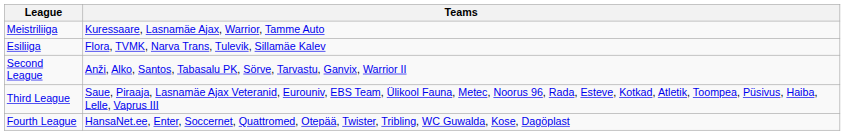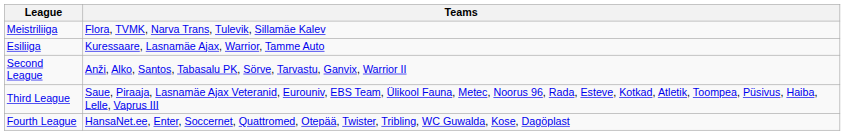 <table class="wikitable" border="1">
 <tr>
 <th>League</th>
 <th>Teams</th>
 </tr>
 <tr>
 <td><a href='#'>Meistriliiga</a></td>
-<td><a href='#'>Kuressaare</a>, <a href='#'>Lasnamäe Ajax</a>, <a href='#'>Warrior</a>, <a href='#'>Tamme Auto</a></td>
+<td><a href='#'>Flora</a>, <a href='#'>TVMK</a>, <a href='#'>Narva Trans</a>, <a href='#'>Tulevik</a>, <a href='#'>Sillamäe Kalev</a></td>
 </tr>
 <tr>
 <td><a href='#'>Esiliiga</a></td>
-<td><a href='#'>Flora</a>, <a href='#'>TVMK</a>, <a href='#'>Narva Trans</a>, <a href='#'>Tulevik</a>, <a href='#'>Sillamäe Kalev</a></td>
+<td><a href='#'>Kuressaare</a>, <a href='#'>Lasnamäe Ajax</a>, <a href='#'>Warrior</a>, <a href='#'>Tamme Auto</a></td>
 </tr>
 <tr>
 <td><a href='#'>Second League</a></td>
 <td><a href='#'>Anži</a>, <a href='#'>Alko</a>, <a href='#'>Santos</a>, <a href='#'>Tabasalu PK</a>, <a href='#'>Sörve</a>, <a href='#'>Tarvastu</a>, <a href='#'>Ganvix</a>, <a href='#'>Warrior II</a></td>
 </tr>
 <tr>
 <td><a href='#'>Third League</a></td>
 <td><a href='#'>Saue</a>, <a href='#'>Piraaja</a>, <a href='#'>Lasnamäe Ajax Veteranid</a>, <a href='#'>Eurouniv</a>, <a href='#'>EBS Team</a>, <a href='#'>Ülikool Fauna</a>, <a href='#'>Metec</a>, <a href='#'>Noorus 96</a>, <a href='#'>Rada</a>, <a href='#'>Esteve</a>, <a href='#'>Kotkad</a>, <a href='#'>Atletik</a>, <a href='#'>Toompea</a>, <a href='#'>Püsivus</a>, <a href='#'>Haiba</a>, <a href='#'>Lelle</a>, <a href='#'>Vaprus III</a></td>
 </tr>
 <tr>
 <td><a href='#'>Fourth League</a></td>
 <td><a href='#'>HansaNet.ee</a>, <a href='#'>Enter</a>, <a href='#'>Soccernet</a>, <a href='#'>Quattromed</a>, <a href='#'>Otepää</a>, <a href='#'>Twister</a>, <a href='#'>Tribling</a>, <a href='#'>WC Guwalda</a>, <a href='#'>Kose</a>, <a href='#'>Dagöplast</a></td>
 </tr>
 </table>
